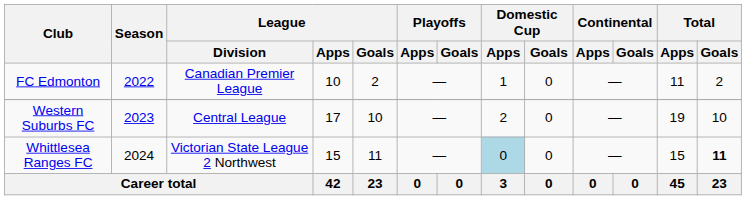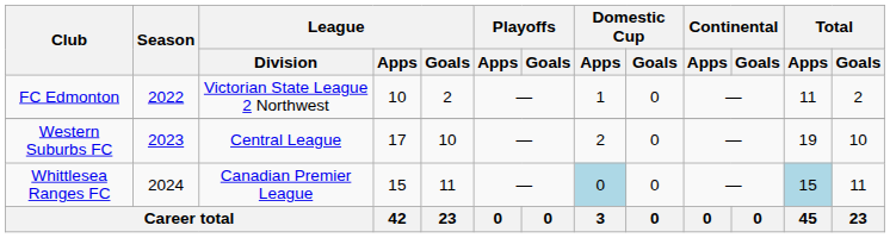 <table class="wikitable" style="text-align:center">
 <tr>
 <th rowspan="2">Club</th>
 <th rowspan="2">Season</th>
 <th colspan="3">League</th>
 <th colspan="2">Playoffs</th>
 <th colspan="2">Domestic Cup</th>
 <th colspan="2">Continental</th>
 <th colspan="2">Total</th>
 </tr>
 <tr>
 <th>Division</th>
 <th>Apps</th>
 <th>Goals</th>
 <th>Apps</th>
 <th>Goals</th>
 <th>Apps</th>
 <th>Goals</th>
 <th>Apps</th>
 <th>Goals</th>
 <th>Apps</th>
 <th>Goals</th>
 </tr>
 <tr>
 <td><a href='#'>FC Edmonton</a></td>
 <td><a href='#'>2022</a></td>
-<td><a href='#'>Canadian Premier League</a></td>
+<td><a href='#'>Victorian State League 2</a> Northwest</td>
 <td>10</td>
 <td>2</td>
 <td colspan="2">—</td>
 <td>1</td>
 <td>0</td>
 <td colspan="2">—</td>
 <td>11</td>
 <td>2</td>
 </tr>
 <tr>
 </tr>
 <tr>
 <td><a href='#'>Western Suburbs FC</a></td>
 <td><a href='#'>2023</a></td>
 <td><a href='#'>Central League</a></td>
 <td>17</td>
 <td>10</td>
 <td colspan="2">—</td>
 <td>2</td>
 <td>0</td>
 <td colspan="2">—</td>
 <td>19</td>
 <td>10</td>
 </tr>
 <tr>
 <td><a href='#'>Whittlesea Ranges FC</a></td>
 <td>2024</td>
-<td><a href='#'>Victorian State League 2</a> Northwest</td>
+<td><a href='#'>Canadian Premier League</a></td>
 <td>15</td>
 <td>11</td>
 <td colspan="2">—</td>
 <td style="background: lightblue;">0</td>
 <td>0</td>
 <td colspan="2">—</td>
-<td>15</td>
-<td><strong>11</strong></td>
+<td style="background: lightblue;">15</td>
+<td>11</td>
 </tr>
 <tr>
 <th colspan="3">Career total</th>
 <th>42</th>
 <th>23</th>
 <th>0</th>
 <th>0</th>
 <th>3</th>
 <th>0</th>
 <th>0</th>
 <th>0</th>
 <th>45</th>
 <th>23</th>
 </tr>
 </table>
